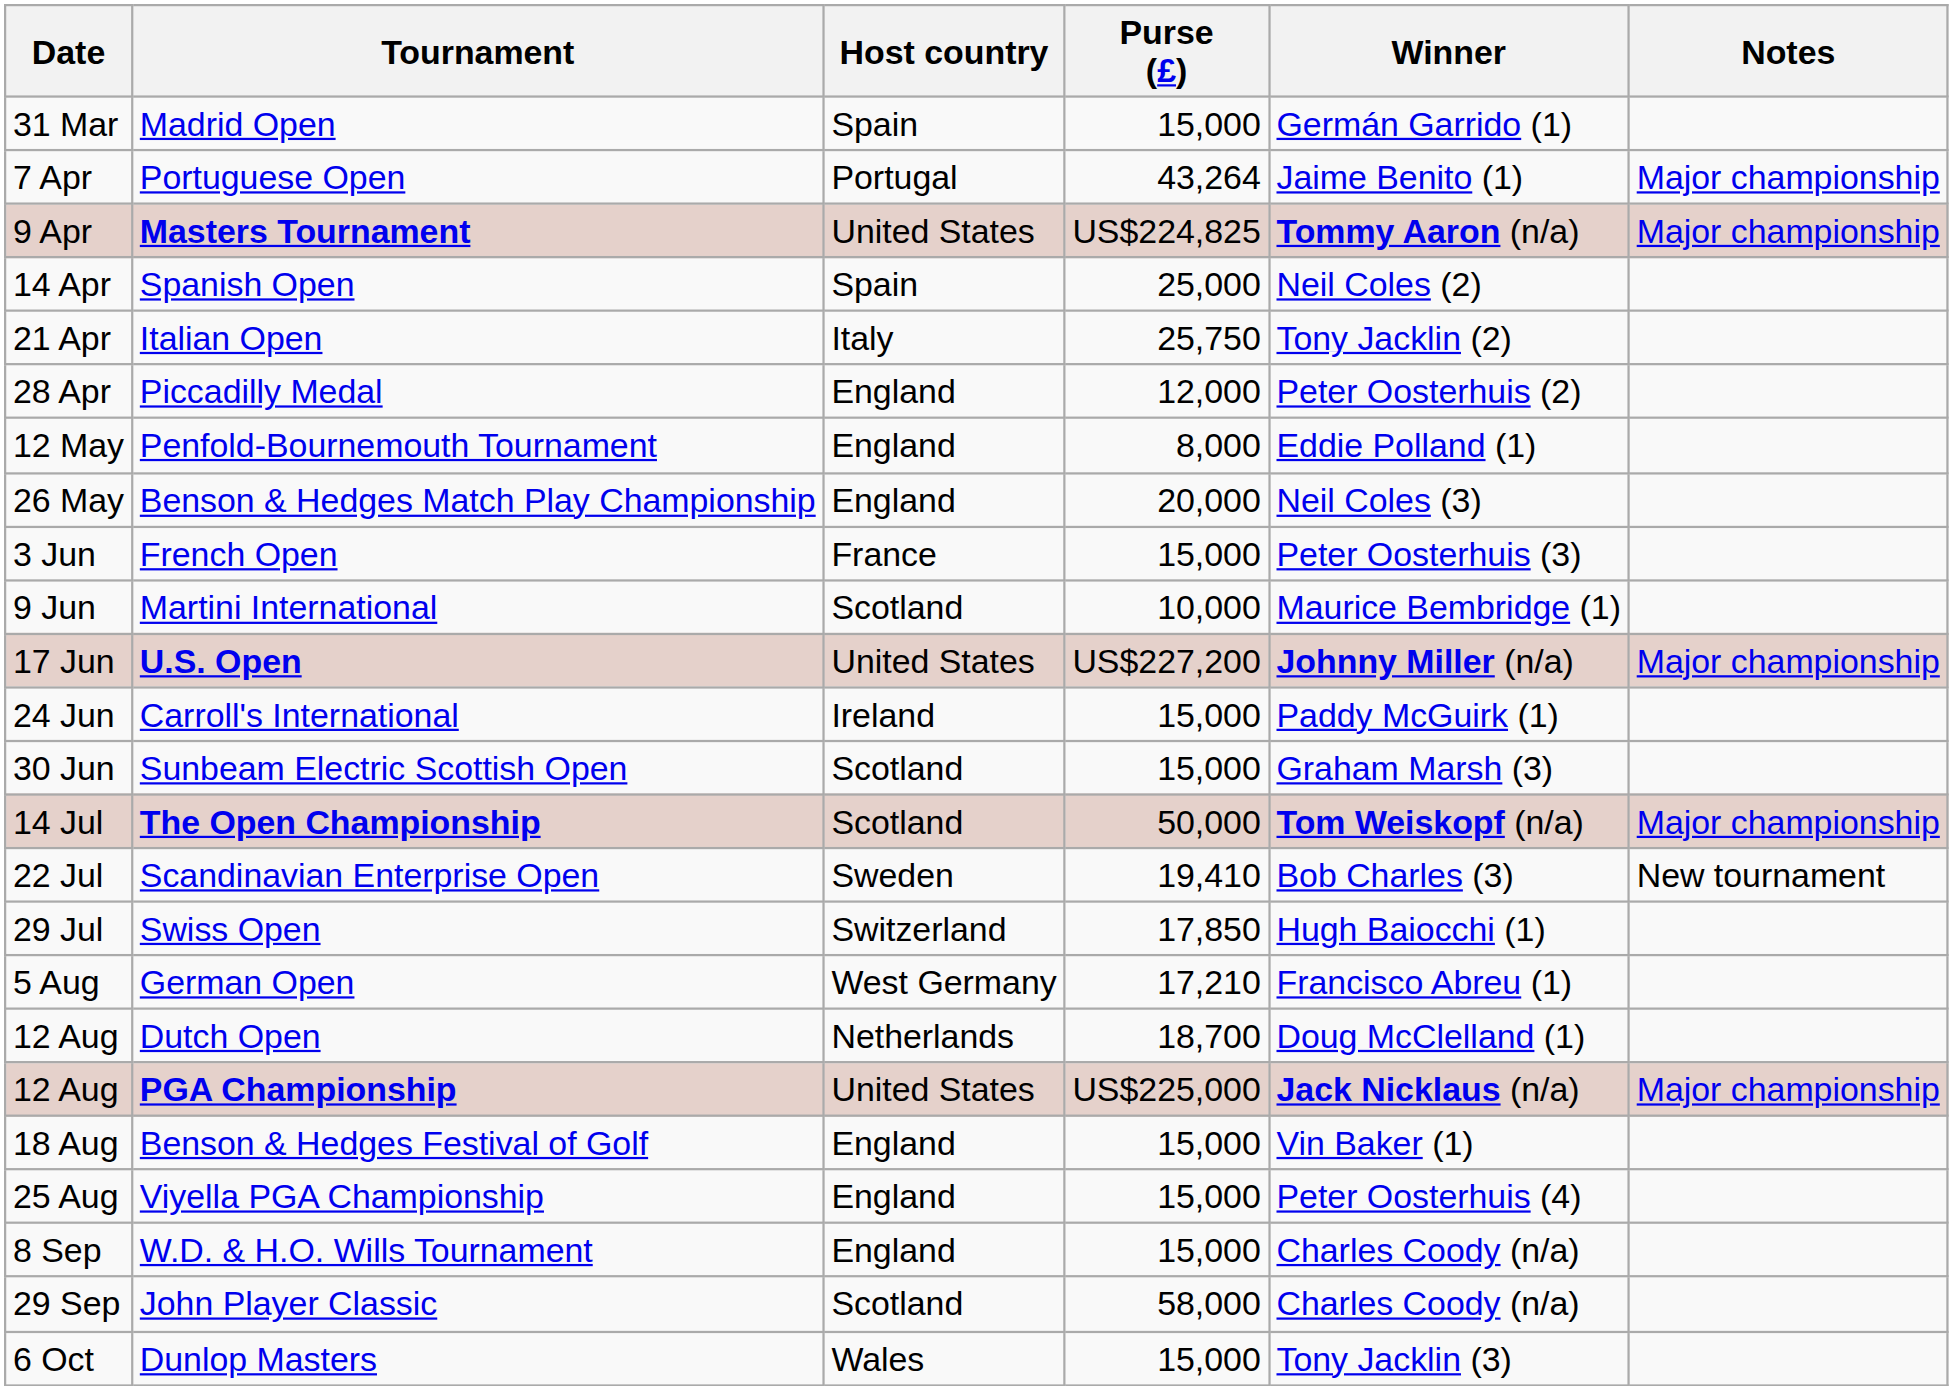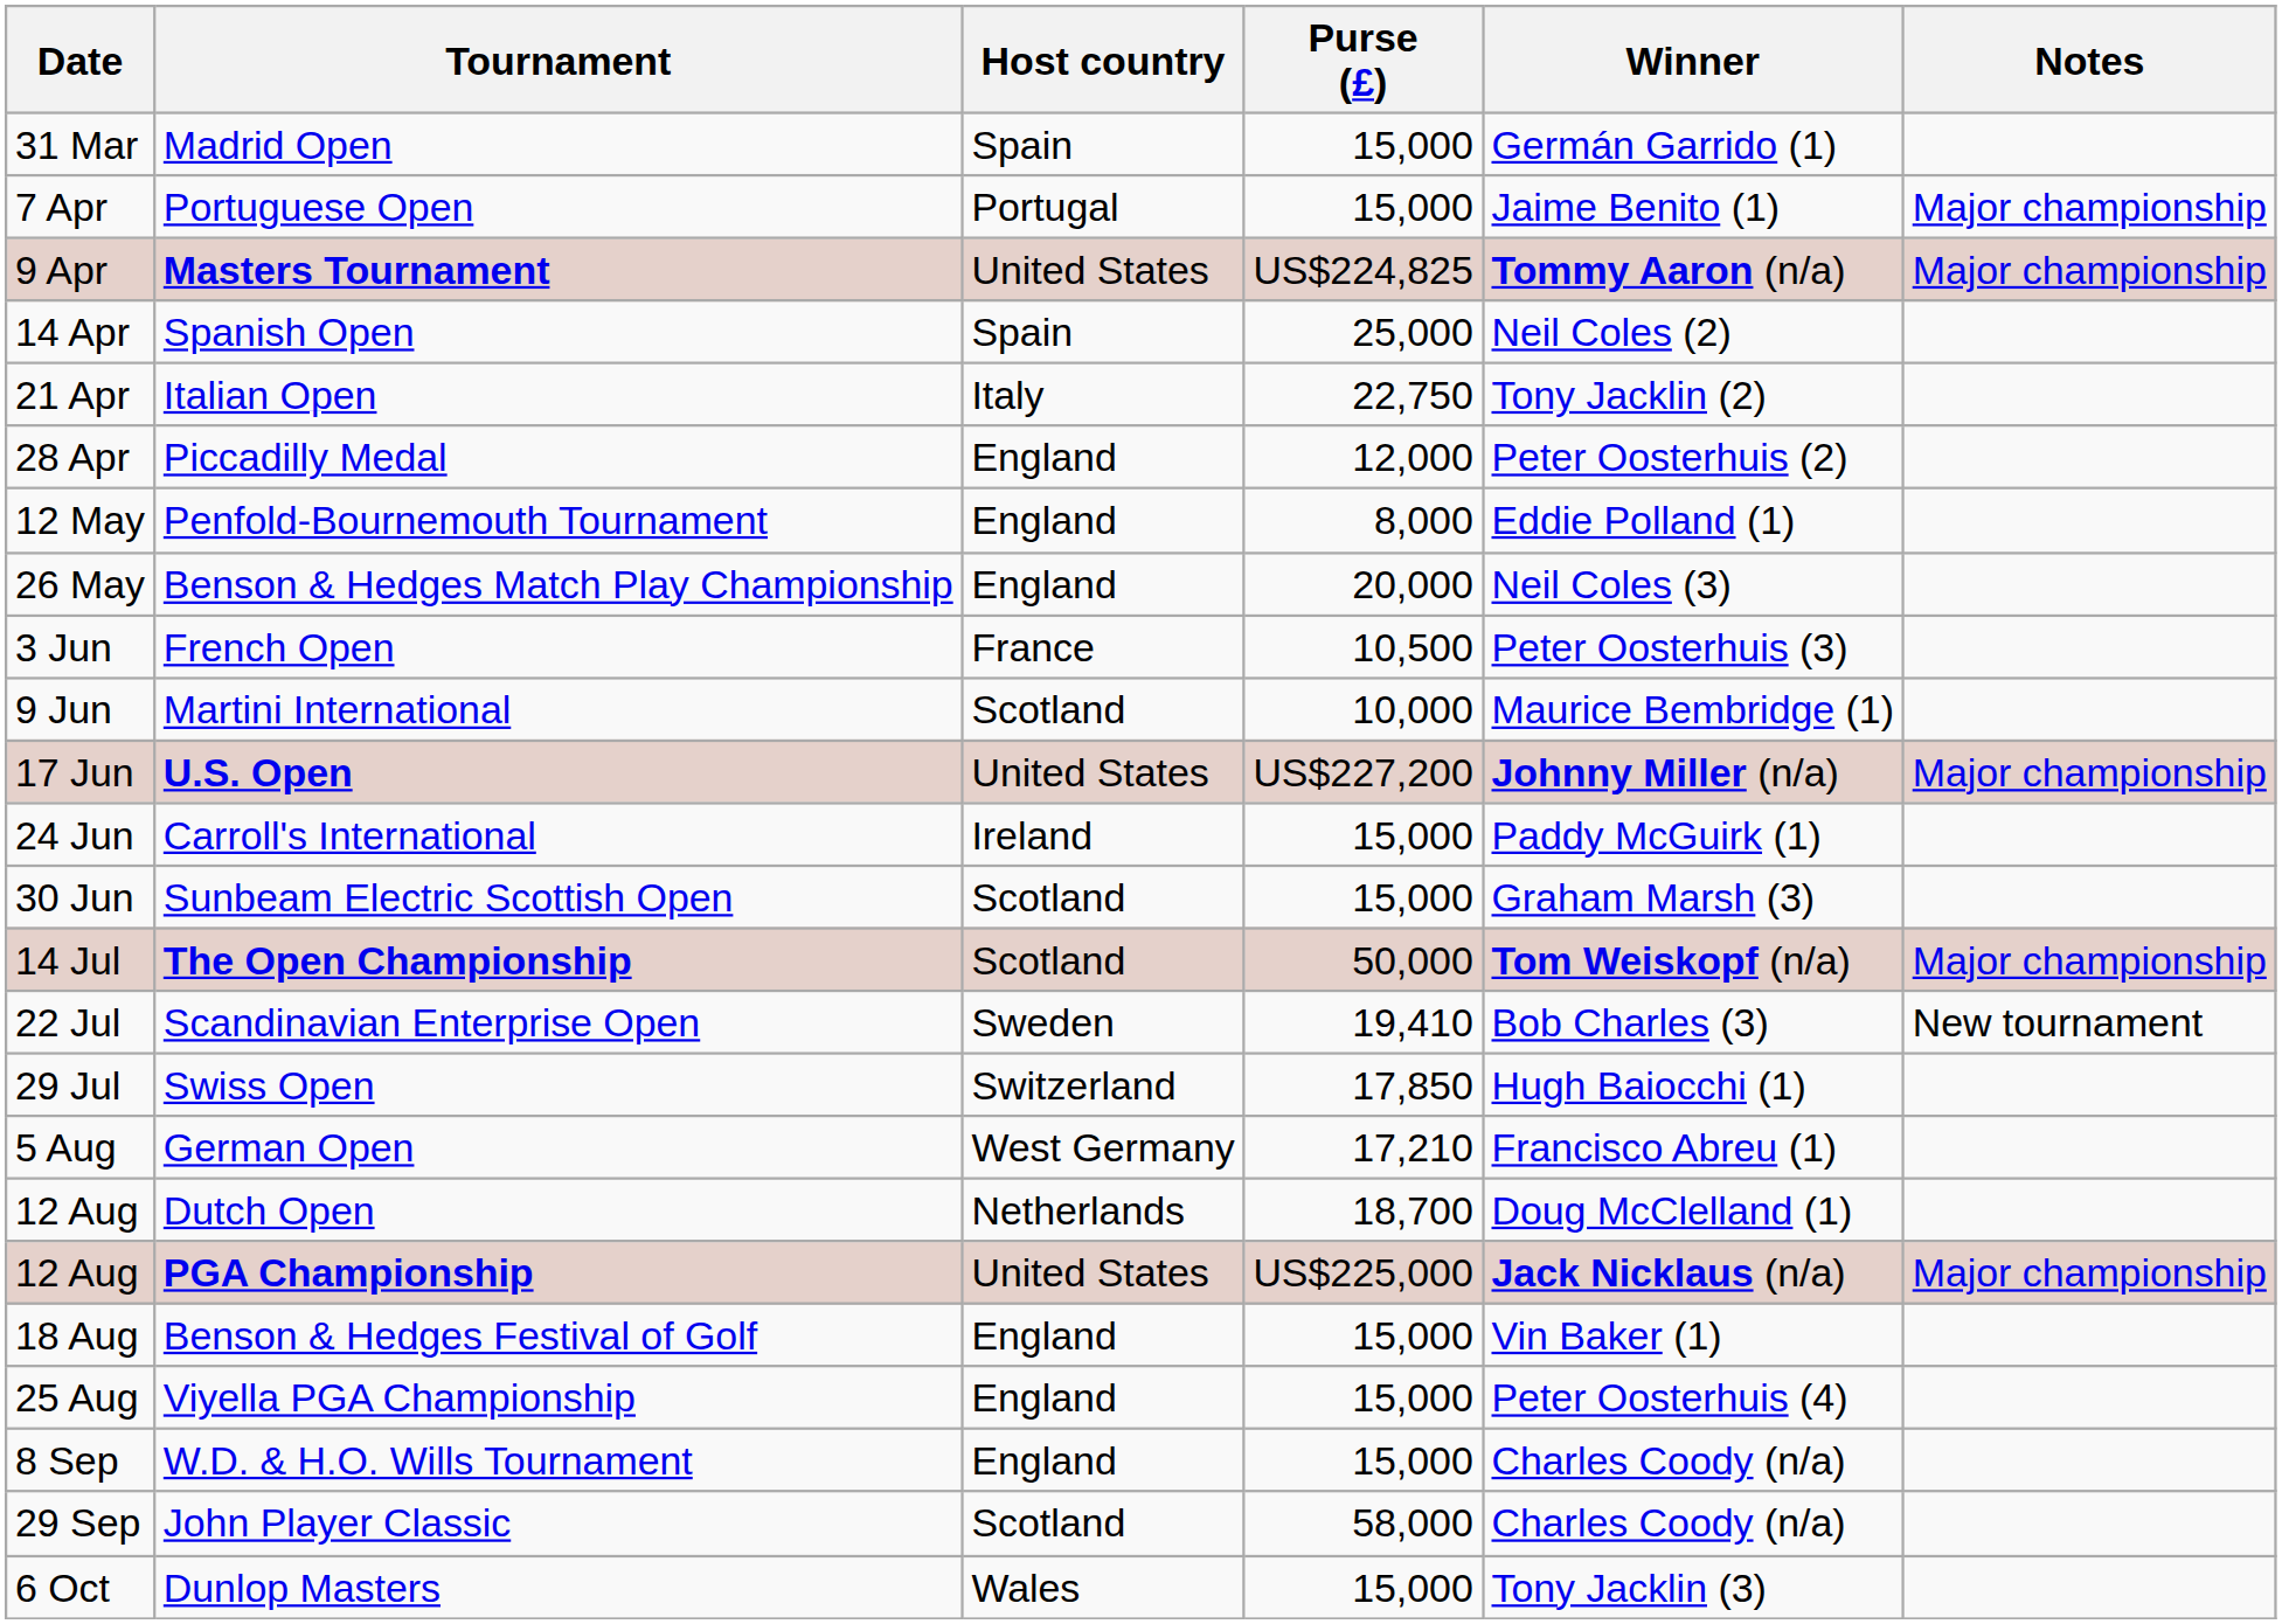 <table class="wikitable" style="font-size:95%">
 <tr>
 <th>Date</th>
 <th>Tournament</th>
 <th>Host country</th>
 <th>Purse<br>(<a href='#'>£</a>)</th>
 <th>Winner</th>
 <th>Notes</th>
 </tr>
 <tr>
 <td>31 Mar</td>
 <td><a href='#'>Madrid Open</a></td>
 <td>Spain</td>
 <td align=right>15,000</td>
 <td> <a href='#'>Germán Garrido</a> (1)</td>
 <td></td>
 </tr>
 <tr>
 <td>7 Apr</td>
 <td><a href='#'>Portuguese Open</a></td>
 <td>Portugal</td>
-<td align=right>43,264</td>
+<td align=right>15,000</td>
 <td> <a href='#'>Jaime Benito</a> (1)</td>
 <td><a href='#'>Major championship</a></td>
 </tr>
 <tr style="background:#e5d1cb;">
 <td>9 Apr</td>
 <td><strong><a href='#'>Masters Tournament</a></strong></td>
 <td>United States</td>
 <td align=right>US$224,825</td>
 <td> <strong><a href='#'>Tommy Aaron</a></strong> (n/a)</td>
 <td><a href='#'>Major championship</a></td>
 </tr>
 <tr>
 <td>14 Apr</td>
 <td><a href='#'>Spanish Open</a></td>
 <td>Spain</td>
 <td align=right>25,000</td>
 <td> <a href='#'>Neil Coles</a> (2)</td>
 <td></td>
 </tr>
 <tr>
 <td>21 Apr</td>
 <td><a href='#'>Italian Open</a></td>
 <td>Italy</td>
-<td align=right>25,750</td>
+<td align=right>22,750</td>
 <td> <a href='#'>Tony Jacklin</a> (2)</td>
 <td></td>
 </tr>
 <tr>
 <td>28 Apr</td>
 <td><a href='#'>Piccadilly Medal</a></td>
 <td>England</td>
 <td align=right>12,000</td>
 <td> <a href='#'>Peter Oosterhuis</a> (2)</td>
 <td></td>
 </tr>
 <tr>
 <td>12 May</td>
 <td><a href='#'>Penfold-Bournemouth Tournament</a></td>
 <td>England</td>
 <td align=right>8,000</td>
 <td> <a href='#'>Eddie Polland</a> (1)</td>
 <td></td>
 </tr>
 <tr>
 <td>26 May</td>
 <td><a href='#'>Benson & Hedges Match Play Championship</a></td>
 <td>England</td>
 <td align=right>20,000</td>
 <td> <a href='#'>Neil Coles</a> (3)</td>
 <td></td>
 </tr>
 <tr>
 <td>3 Jun</td>
 <td><a href='#'>French Open</a></td>
 <td>France</td>
-<td align=right>15,000</td>
+<td align=right>10,500</td>
 <td> <a href='#'>Peter Oosterhuis</a> (3)</td>
 <td></td>
 </tr>
 <tr>
 <td>9 Jun</td>
 <td><a href='#'>Martini International</a></td>
 <td>Scotland</td>
 <td align=right>10,000</td>
 <td> <a href='#'>Maurice Bembridge</a> (1)</td>
 <td></td>
 </tr>
 <tr style="background:#e5d1cb;">
 <td>17 Jun</td>
 <td><strong><a href='#'>U.S. Open</a></strong></td>
 <td>United States</td>
 <td align=right>US$227,200</td>
 <td> <strong><a href='#'>Johnny Miller</a></strong> (n/a)</td>
 <td><a href='#'>Major championship</a></td>
 </tr>
 <tr>
 <td>24 Jun</td>
 <td><a href='#'>Carroll's International</a></td>
 <td>Ireland</td>
 <td align=right>15,000</td>
 <td> <a href='#'>Paddy McGuirk</a> (1)</td>
 <td></td>
 </tr>
 <tr>
 <td>30 Jun</td>
 <td><a href='#'>Sunbeam Electric Scottish Open</a></td>
 <td>Scotland</td>
 <td align=right>15,000</td>
 <td> <a href='#'>Graham Marsh</a> (3)</td>
 <td></td>
 </tr>
 <tr style="background:#e5d1cb;">
 <td>14 Jul</td>
 <td><strong><a href='#'>The Open Championship</a></strong></td>
 <td>Scotland</td>
 <td align=right>50,000</td>
 <td> <strong><a href='#'>Tom Weiskopf</a></strong> (n/a)</td>
 <td><a href='#'>Major championship</a></td>
 </tr>
 <tr>
 <td>22 Jul</td>
 <td><a href='#'>Scandinavian Enterprise Open</a></td>
 <td>Sweden</td>
 <td align=right>19,410</td>
 <td> <a href='#'>Bob Charles</a> (3)</td>
 <td>New tournament</td>
 </tr>
 <tr>
 <td>29 Jul</td>
 <td><a href='#'>Swiss Open</a></td>
 <td>Switzerland</td>
 <td align=right>17,850</td>
 <td> <a href='#'>Hugh Baiocchi</a> (1)</td>
 <td></td>
 </tr>
 <tr>
 <td>5 Aug</td>
 <td><a href='#'>German Open</a></td>
 <td>West Germany</td>
 <td align=right>17,210</td>
 <td> <a href='#'>Francisco Abreu</a> (1)</td>
 <td></td>
 </tr>
 <tr>
 <td>12 Aug</td>
 <td><a href='#'>Dutch Open</a></td>
 <td>Netherlands</td>
 <td align=right>18,700</td>
 <td> <a href='#'>Doug McClelland</a> (1)</td>
 <td></td>
 </tr>
 <tr style="background:#e5d1cb;">
 <td>12 Aug</td>
 <td><strong><a href='#'>PGA Championship</a></strong></td>
 <td>United States</td>
 <td align=right>US$225,000</td>
 <td> <strong><a href='#'>Jack Nicklaus</a></strong> (n/a)</td>
 <td><a href='#'>Major championship</a></td>
 </tr>
 <tr>
 <td>18 Aug</td>
 <td><a href='#'>Benson & Hedges Festival of Golf</a></td>
 <td>England</td>
 <td align=right>15,000</td>
 <td> <a href='#'>Vin Baker</a> (1)</td>
 <td></td>
 </tr>
 <tr>
 <td>25 Aug</td>
 <td><a href='#'>Viyella PGA Championship</a></td>
 <td>England</td>
 <td align=right>15,000</td>
 <td> <a href='#'>Peter Oosterhuis</a> (4)</td>
 <td></td>
 </tr>
 <tr>
 <td>8 Sep</td>
 <td><a href='#'>W.D. & H.O. Wills Tournament</a></td>
 <td>England</td>
 <td align=right>15,000</td>
 <td> <a href='#'>Charles Coody</a> (n/a)</td>
 <td></td>
 </tr>
 <tr>
 <td>29 Sep</td>
 <td><a href='#'>John Player Classic</a></td>
 <td>Scotland</td>
 <td align=right>58,000</td>
 <td> <a href='#'>Charles Coody</a> (n/a)</td>
 <td></td>
 </tr>
 <tr>
 <td>6 Oct</td>
 <td><a href='#'>Dunlop Masters</a></td>
 <td>Wales</td>
 <td align=right>15,000</td>
 <td> <a href='#'>Tony Jacklin</a> (3)</td>
 <td></td>
 </tr>
 </table>
